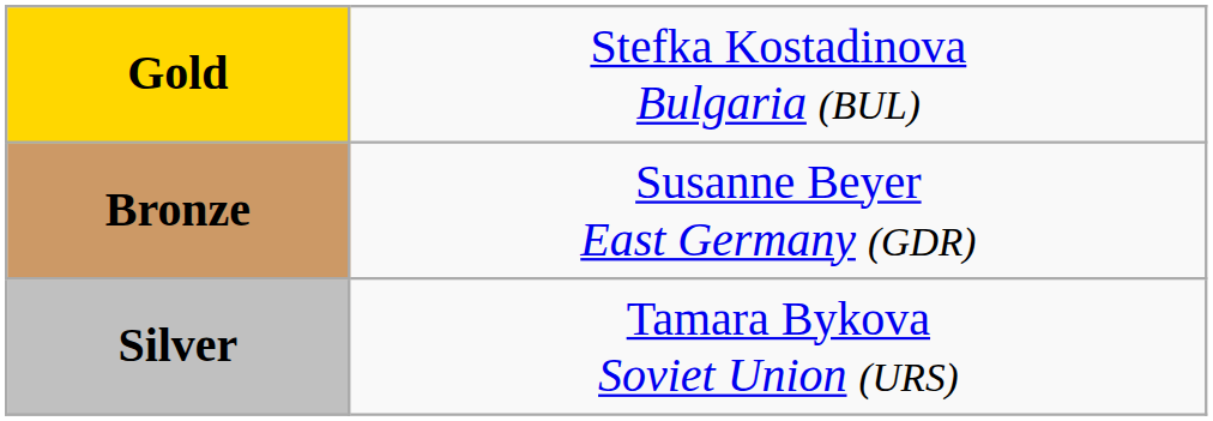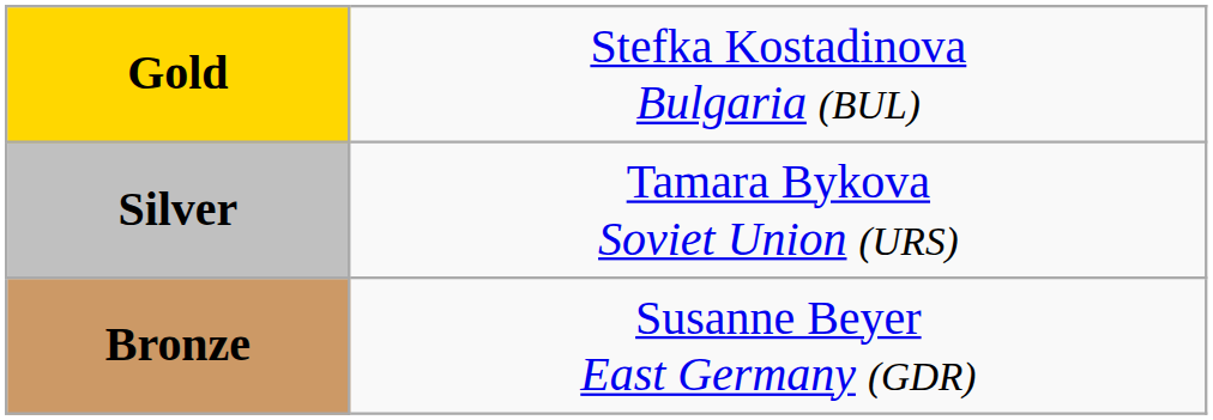 <table class="wikitable" style=" text-align:center; font-size:110%;" width="35%">
 <tr>
 <td bgcolor="gold"><strong>Gold</strong></td>
 <td> <a href='#'>Stefka Kostadinova</a><br><em><a href='#'>Bulgaria</a> <small>(BUL)</small></em></td>
 </tr>
 <tr>
+<td bgcolor="silver"><strong>Silver</strong></td>
+<td> <a href='#'>Tamara Bykova</a><br><em><a href='#'>Soviet Union</a> <small>(URS)</small></em></td>
+</tr>
+<tr>
 <td bgcolor="CC9966"><strong>Bronze</strong></td>
 <td> <a href='#'>Susanne Beyer</a><br><em><a href='#'>East Germany</a> <small>(GDR)</small></em></td>
 </tr>
-<tr>
-<td bgcolor="silver"><strong>Silver</strong></td>
-<td> <a href='#'>Tamara Bykova</a><br><em><a href='#'>Soviet Union</a> <small>(URS)</small></em></td>
-</tr>
 </table>
